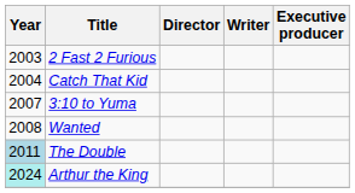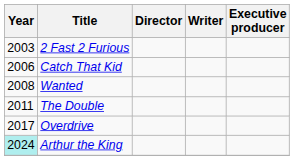 <table class="wikitable">
 <tr>
 <th>Year</th>
 <th>Title</th>
 <th>Director</th>
 <th>Writer</th>
 <th>Executive<br>producer</th>
 </tr>
 <tr>
 <td>2003</td>
 <td><em><a href='#'>2 Fast 2 Furious</a></em></td>
 <td></td>
 <td></td>
 <td></td>
 </tr>
 <tr>
-<td>2004</td>
+<td>2006</td>
 <td><em><a href='#'>Catch That Kid</a></em></td>
-<td></td>
-<td></td>
-<td></td>
-</tr>
-<tr>
-<td>2007</td>
-<td><em><a href='#'>3:10 to Yuma</a></em></td>
 <td></td>
 <td></td>
 <td></td>
 </tr>
 <tr>
 <td>2008</td>
 <td><em><a href='#'>Wanted</a></em></td>
 <td></td>
 <td></td>
 <td></td>
 </tr>
 <tr>
-<td style="background: lightblue;">2011</td>
+<td>2011</td>
 <td><em><a href='#'>The Double</a></em></td>
+<td></td>
+<td></td>
+<td></td>
+</tr>
+<tr>
+<td>2017</td>
+<td><em><a href='#'>Overdrive</a></em></td>
 <td></td>
 <td></td>
 <td></td>
 </tr>
 <tr>
 <td style="background: paleturquoise;">2024</td>
 <td><em><a href='#'>Arthur the King</a></em></td>
 <td></td>
 <td></td>
 <td></td>
 </tr>
 <tr>
 </tr>
 </table>
